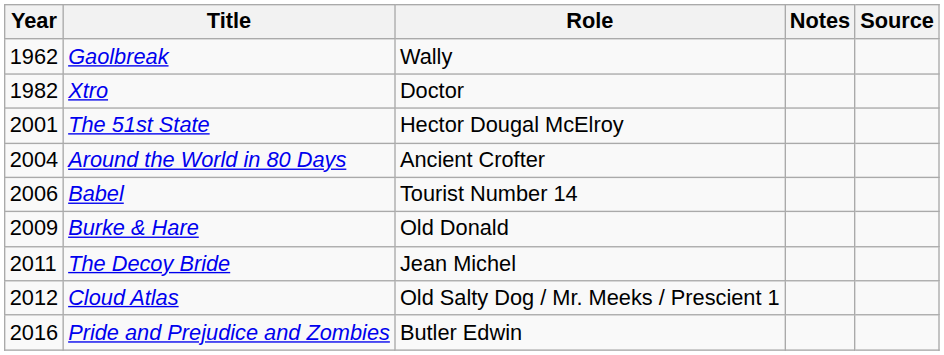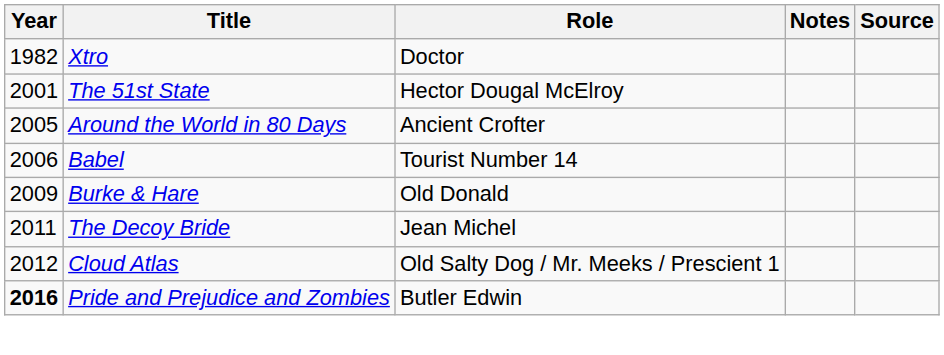 <table class="wikitable">
 <tr>
 <th>Year</th>
 <th>Title</th>
 <th>Role</th>
 <th>Notes</th>
 <th>Source</th>
-</tr>
-<tr>
-<td>1962</td>
-<td><em><a href='#'>Gaolbreak</a></em></td>
-<td>Wally</td>
-<td></td>
-<td></td>
 </tr>
 <tr>
 <td>1982</td>
 <td><em><a href='#'>Xtro</a></em></td>
 <td>Doctor</td>
 <td></td>
 <td></td>
 </tr>
 <tr>
 <td>2001</td>
 <td><em><a href='#'>The 51st State</a></em></td>
 <td>Hector Dougal McElroy</td>
 <td></td>
 <td></td>
 </tr>
 <tr>
-<td>2004</td>
+<td>2005</td>
 <td><em><a href='#'>Around the World in 80 Days</a></em></td>
 <td>Ancient Crofter</td>
 <td></td>
 <td></td>
 </tr>
 <tr>
 <td>2006</td>
 <td><em><a href='#'>Babel</a></em></td>
 <td>Tourist Number 14</td>
 <td></td>
 <td></td>
 </tr>
 <tr>
 <td>2009</td>
 <td><em><a href='#'>Burke & Hare</a></em></td>
 <td>Old Donald</td>
 <td></td>
 <td></td>
 </tr>
 <tr>
 <td>2011</td>
 <td><em><a href='#'>The Decoy Bride</a></em></td>
 <td>Jean Michel</td>
 <td></td>
 <td></td>
 </tr>
 <tr>
 <td>2012</td>
 <td><em><a href='#'>Cloud Atlas</a></em></td>
 <td>Old Salty Dog / Mr. Meeks / Prescient 1</td>
 <td></td>
 <td></td>
 </tr>
 <tr>
-<td>2016</td>
+<td><strong>2016</strong></td>
 <td><em><a href='#'>Pride and Prejudice and Zombies</a></em></td>
 <td>Butler Edwin</td>
 <td></td>
 <td></td>
 </tr>
 </table>
